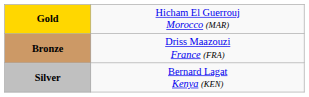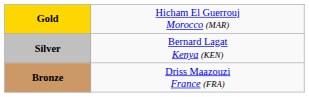 <table class="wikitable" style=" text-align:center; font-size:95%;" width="35%">
 <tr>
 <td bgcolor="gold"><strong>Gold</strong></td>
 <td> <a href='#'>Hicham El Guerrouj</a><br><em><a href='#'>Morocco</a> <small>(MAR)</small></em></td>
 </tr>
 <tr>
+<td bgcolor="silver"><strong>Silver</strong></td>
+<td> <a href='#'>Bernard Lagat</a><br><em><a href='#'>Kenya</a> <small>(KEN)</small></em></td>
+</tr>
+<tr>
 <td bgcolor="CC9966"><strong>Bronze</strong></td>
 <td> <a href='#'>Driss Maazouzi</a><br><em><a href='#'>France</a> <small>(FRA)</small></em></td>
 </tr>
-<tr>
-<td bgcolor="silver"><strong>Silver</strong></td>
-<td> <a href='#'>Bernard Lagat</a><br><em><a href='#'>Kenya</a> <small>(KEN)</small></em></td>
-</tr>
 </table>
